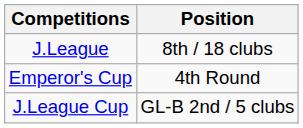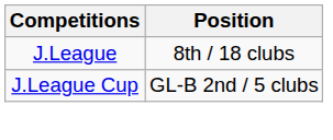 <table class="wikitable" style="text-align:center;">
 <tr>
 <th>Competitions</th>
 <th>Position</th>
 </tr>
 <tr>
 <td><a href='#'>J.League</a></td>
 <td>8th / 18 clubs</td>
 </tr>
 <tr>
-<td><a href='#'>Emperor's Cup</a></td>
-<td>4th Round</td>
-</tr>
-<tr>
 <td><a href='#'>J.League Cup</a></td>
 <td>GL-B 2nd / 5 clubs</td>
 </tr>
 </table>
